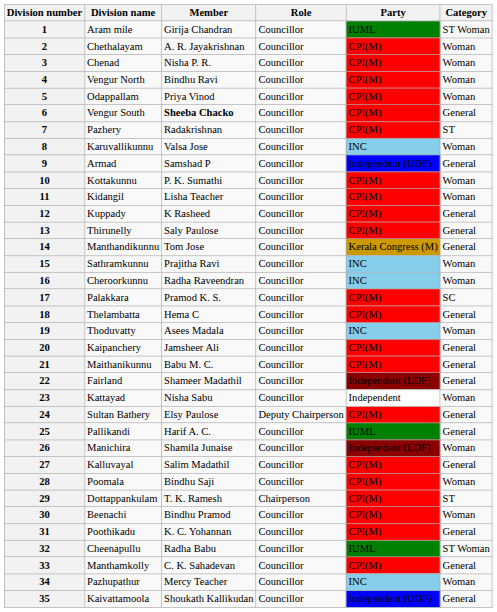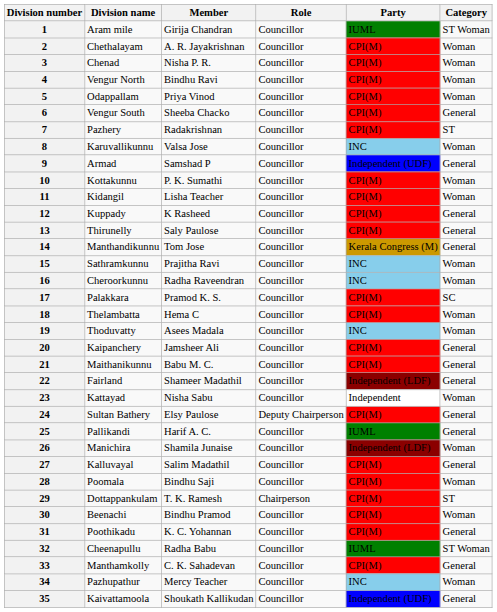 <table class="wikitable">
 <tr>
 <th scope="col">Division number</th>
 <th scope="col">Division name</th>
 <th scope="col">Member</th>
 <th scope="col">Role</th>
 <th scope="col">Party</th>
 <th scope="col">Category</th>
 </tr>
 <tr>
 <th scope="row">1</th>
 <td>Aram mile</td>
 <td>Girija Chandran</td>
 <td>Councillor</td>
 <td style="background:Green; color:black;">IUML</td>
 <td>ST Woman</td>
 </tr>
 <tr>
 <th scope="row">2</th>
 <td>Chethalayam</td>
 <td>A. R. Jayakrishnan</td>
 <td>Councillor</td>
 <td style="background:Red; color:black;">CPI(M)</td>
 <td>Woman</td>
 </tr>
 <tr>
 <th scope="row">3</th>
 <td>Chenad</td>
 <td>Nisha P. R.</td>
 <td>Councillor</td>
 <td style="background: Red; color:black;">CPI(M)</td>
 <td>Woman</td>
 </tr>
 <tr>
 <th scope="row">4</th>
 <td>Vengur North</td>
 <td>Bindhu Ravi</td>
 <td>Councillor</td>
 <td style="background:Red; color:black;">CPI(M)</td>
 <td>Woman</td>
 </tr>
 <tr>
 <th scope="row">5</th>
 <td>Odappallam</td>
 <td>Priya Vinod</td>
 <td>Councillor</td>
 <td style="background:Red; color:black;">CPI(M)</td>
 <td>Woman</td>
 </tr>
 <tr>
 <th scope="row">6</th>
 <td>Vengur South</td>
-<td><strong>Sheeba Chacko</strong></td>
+<td>Sheeba Chacko</td>
 <td>Councillor</td>
 <td style="background:Red; color:black;">CPI(M)</td>
 <td>General</td>
 </tr>
 <tr>
 <th scope="row">7</th>
 <td>Pazhery</td>
 <td>Radakrishnan</td>
 <td>Councillor</td>
 <td style="background:Red; color:black;">CPI(M)</td>
 <td>ST</td>
 </tr>
 <tr>
 <th scope="row">8</th>
 <td>Karuvallikunnu</td>
 <td>Valsa Jose</td>
 <td>Councillor</td>
 <td style="background:Skyblue; color:black;">INC</td>
 <td>Woman</td>
 </tr>
 <tr>
 <th scope="row">9</th>
 <td>Armad</td>
 <td>Samshad P</td>
 <td>Councillor</td>
 <td style="background:Blue; color:black;">Independent (UDF)</td>
 <td>General</td>
 </tr>
 <tr>
 <th scope="row">10</th>
 <td>Kottakunnu</td>
 <td>P. K. Sumathi</td>
 <td>Councillor</td>
 <td style="background:Red; color:black;">CPI(M)</td>
 <td>Woman</td>
 </tr>
 <tr>
 <th scope="row">11</th>
 <td>Kidangil</td>
 <td>Lisha Teacher</td>
 <td>Councillor</td>
 <td style="background:Red; color:black;">CPI(M)</td>
 <td>Woman</td>
 </tr>
 <tr>
 <th scope="row">12</th>
 <td>Kuppady</td>
 <td>K Rasheed</td>
 <td>Councillor</td>
 <td style="background:Red; color:black;">CPI(M)</td>
 <td>General</td>
 </tr>
 <tr>
 <th scope="row">13</th>
 <td>Thirunelly</td>
 <td>Saly Paulose</td>
 <td>Councillor</td>
 <td style="background:Red; color:black;">CPI(M)</td>
 <td>General</td>
 </tr>
 <tr>
 <th scope="row">14</th>
 <td>Manthandikunnu</td>
 <td>Tom Jose</td>
 <td>Councillor</td>
 <td style="background:#CC9900; color:black;">Kerala Congress (M)</td>
 <td>General</td>
 </tr>
 <tr>
 <th scope="row">15</th>
 <td>Sathramkunnu</td>
 <td>Prajitha Ravi</td>
 <td>Councillor</td>
 <td style="background:Skyblue; color:black;">INC</td>
 <td>Woman</td>
 </tr>
 <tr>
 <th scope="row">16</th>
 <td>Cheroorkunnu</td>
 <td>Radha Raveendran</td>
 <td>Councillor</td>
 <td style="background:Skyblue; color:black;">INC</td>
 <td>Woman</td>
 </tr>
 <tr>
 <th scope="row">17</th>
 <td>Palakkara</td>
 <td>Pramod K. S.</td>
 <td>Councillor</td>
 <td style="background:Red; color:black;">CPI(M)</td>
 <td>SC</td>
 </tr>
 <tr>
 <th scope="row">18</th>
 <td>Thelambatta</td>
 <td>Hema C</td>
 <td>Councillor</td>
 <td style="background:Red; color:black;">CPI(M)</td>
-<td>General</td>
+<td>Woman</td>
 </tr>
 <tr>
 <th scope="row">19</th>
 <td>Thoduvatty</td>
 <td>Asees Madala</td>
 <td>Councillor</td>
 <td style="background:skyblue; color:black;">INC</td>
 <td>Woman</td>
 </tr>
 <tr>
 <th scope="row">20</th>
 <td>Kaipanchery</td>
 <td>Jamsheer Ali</td>
 <td>Councillor</td>
 <td style="background:Red; color:black;">CPI(M)</td>
 <td>General</td>
 </tr>
 <tr>
 <th scope="row">21</th>
 <td>Maithanikunnu</td>
 <td>Babu M. C.</td>
 <td>Councillor</td>
 <td style="background:Red; color:black;">CPI(M)</td>
 <td>General</td>
 </tr>
 <tr>
 <th scope="row">22</th>
 <td>Fairland</td>
 <td>Shameer Madathil</td>
 <td>Councillor</td>
 <td style="background:DarkRed; color:black;">Independent (LDF)</td>
 <td>General</td>
 </tr>
 <tr>
 <th scope="row">23</th>
 <td>Kattayad</td>
 <td>Nisha Sabu</td>
 <td>Councillor</td>
 <td style="background:White; color:black;">Independent</td>
 <td>Woman</td>
 </tr>
 <tr>
 <th scope="row">24</th>
 <td>Sultan Bathery</td>
 <td>Elsy Paulose</td>
 <td>Deputy Chairperson</td>
 <td style="background:Red; color:black;">CPI(M)</td>
 <td>General</td>
 </tr>
 <tr>
 <th scope="row">25</th>
 <td>Pallikandi</td>
 <td>Harif A. C.</td>
 <td>Councillor</td>
 <td style="background:Green; color:black;">IUML</td>
 <td>General</td>
 </tr>
 <tr>
 <th scope="row">26</th>
 <td>Manichira</td>
 <td>Shamila Junaise</td>
 <td>Councillor</td>
 <td style="background:Darkred; color:black;">Independent (LDF)</td>
 <td>Woman</td>
 </tr>
 <tr>
 <th scope="row">27</th>
 <td>Kalluvayal</td>
 <td>Salim Madathil</td>
 <td>Councillor</td>
 <td style="background:Red; color:black;">CPI(M)</td>
 <td>General</td>
 </tr>
 <tr>
 <th scope="row">28</th>
 <td>Poomala</td>
 <td>Bindhu Saji</td>
 <td>Councillor</td>
 <td style="background:Red; color:black;">CPI(M)</td>
 <td>Woman</td>
 </tr>
 <tr>
 <th scope="row">29</th>
 <td>Dottappankulam</td>
 <td>T. K. Ramesh</td>
 <td>Chairperson</td>
 <td style="background:Red; color:black;">CPI(M)</td>
 <td>ST</td>
 </tr>
 <tr>
 <th scope="row">30</th>
 <td>Beenachi</td>
 <td>Bindhu Pramod</td>
 <td>Councillor</td>
 <td style="background:Red; color:black;">CPI(M)</td>
 <td>Woman</td>
 </tr>
 <tr>
 <th scope="row">31</th>
 <td>Poothikadu</td>
 <td>K. C. Yohannan</td>
 <td>Councillor</td>
 <td style="background:Red; color:black;">CPI(M)</td>
 <td>General</td>
 </tr>
 <tr>
 <th scope="row">32</th>
 <td>Cheenapullu</td>
 <td>Radha Babu</td>
 <td>Councillor</td>
 <td style="background:Green; color:black;">IUML</td>
 <td>ST Woman</td>
 </tr>
 <tr>
 <th scope="row">33</th>
 <td>Manthamkolly</td>
 <td>C. K. Sahadevan</td>
 <td>Councillor</td>
 <td style="background:Red; color:black;">CPI(M)</td>
 <td>General</td>
 </tr>
 <tr>
 <th scope="row">34</th>
 <td>Pazhupathur</td>
 <td>Mercy Teacher</td>
 <td>Councillor</td>
 <td style="background:skyblue; color:black;">INC</td>
 <td>Woman</td>
 </tr>
 <tr>
 <th scope="row">35</th>
 <td>Kaivattamoola</td>
 <td>Shoukath Kallikudan</td>
 <td>Councillor</td>
 <td style="background:blue; color:black;">Independent (UDF)</td>
 <td>General</td>
 </tr>
 </table>
